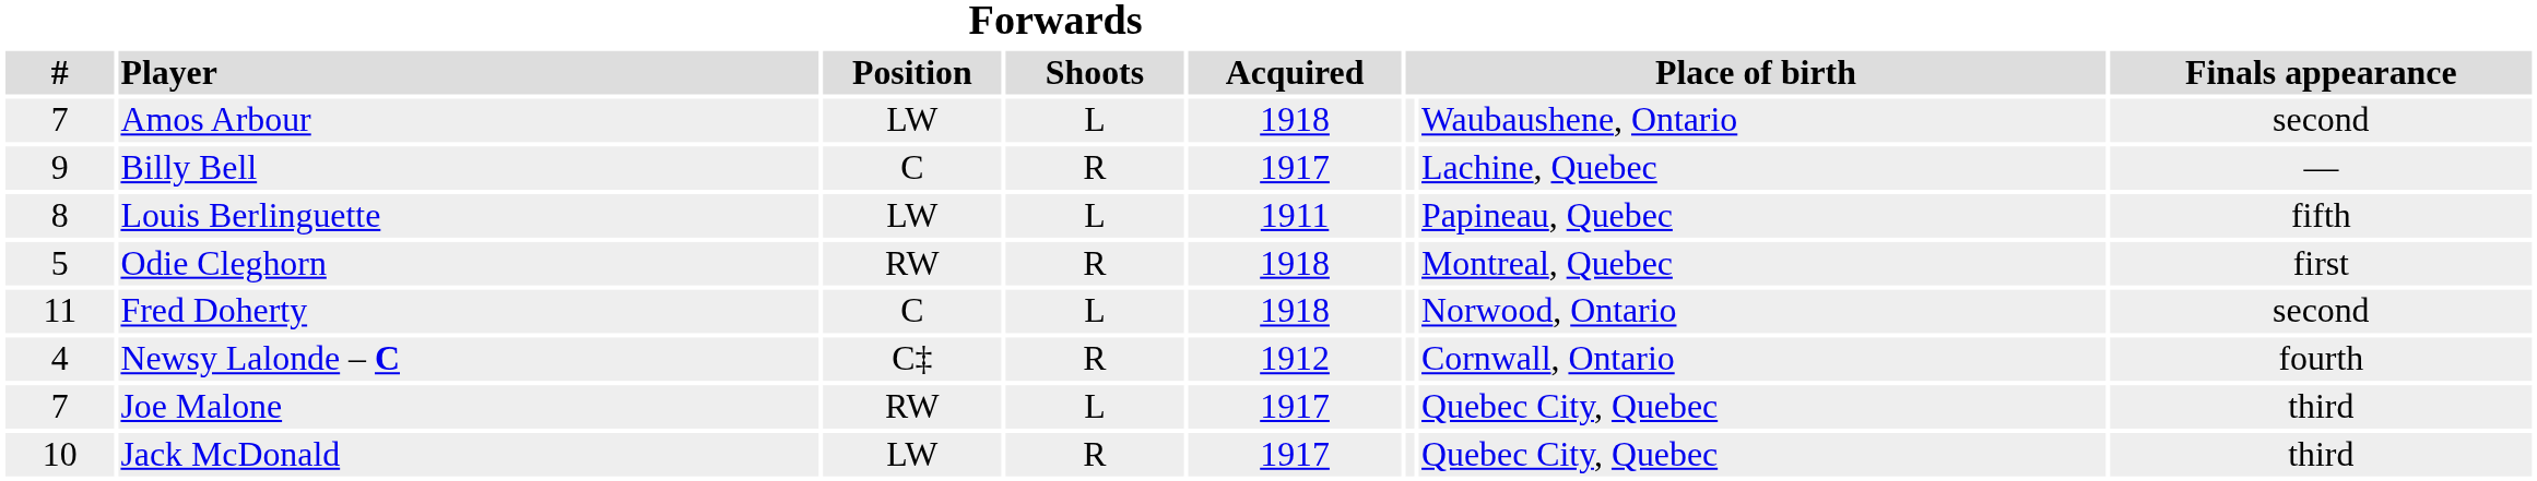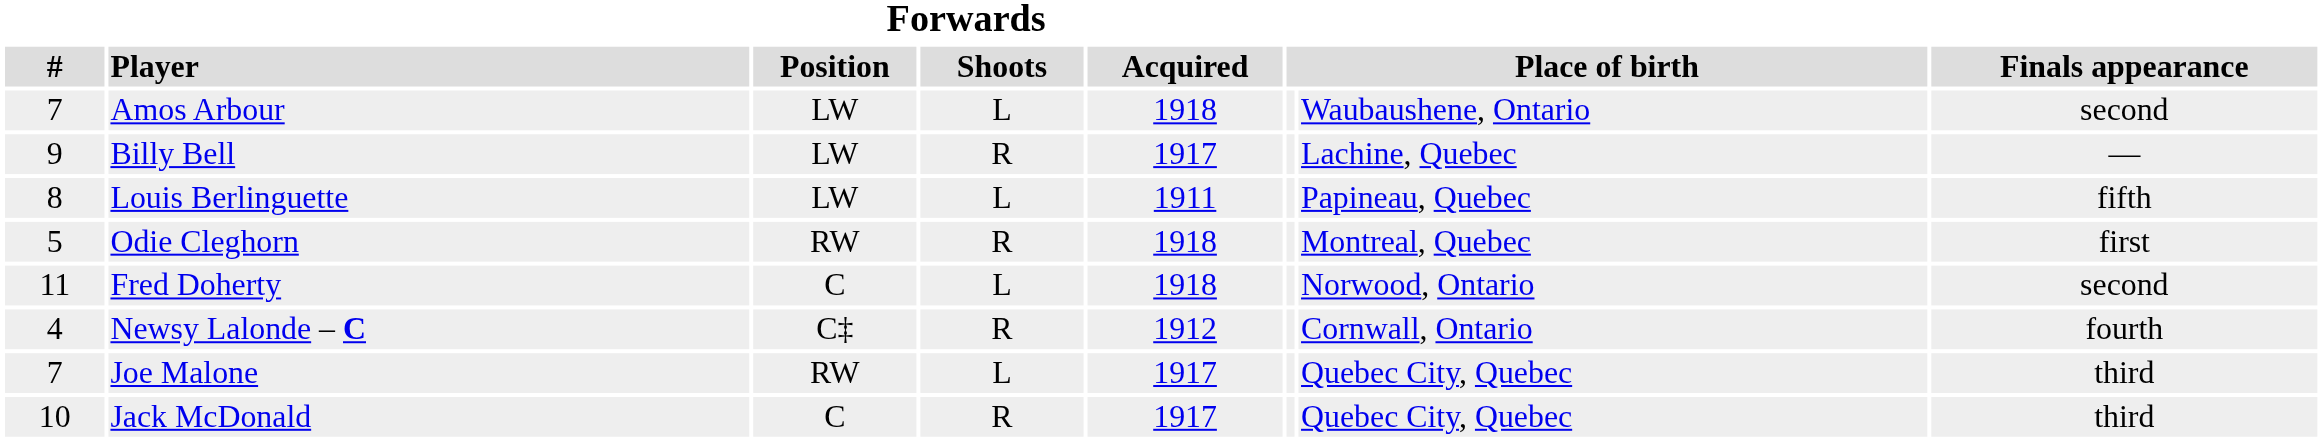 <table style="text-align:center;">
 <tr>
 <th colspan="7"><big>Forwards</big></th>
 </tr>
 <tr style="background:#dddddd;">
 <th style="width:3em">#</th>
 <th style="width:20em; text-align:left">Player</th>
 <th style="width:5em">Position</th>
 <th style="width:5em">Shoots</th>
 <th style="width:6em">Acquired</th>
 <th style="width:20em" colspan="2">Place of birth</th>
 <th style="width:12em">Finals appearance</th>
 </tr>
 <tr style="background:#eeeeee;">
 <td>7</td>
 <td align="left"><a href='#'>Amos Arbour</a></td>
 <td>LW</td>
 <td>L</td>
 <td><a href='#'>1918</a></td>
 <td></td>
 <td align="left"><a href='#'>Waubaushene</a>, <a href='#'>Ontario</a></td>
 <td>second </td>
 </tr>
 <tr style="background:#eeeeee;">
 <td>9</td>
 <td align="left"><a href='#'>Billy Bell</a></td>
-<td>C</td>
+<td>LW</td>
 <td>R</td>
 <td><a href='#'>1917</a></td>
 <td></td>
 <td align="left"><a href='#'>Lachine</a>, <a href='#'>Quebec</a></td>
 <td>—</td>
 </tr>
 <tr style="background:#eeeeee;">
 <td>8</td>
 <td align="left"><a href='#'>Louis Berlinguette</a></td>
 <td>LW</td>
 <td>L</td>
 <td><a href='#'>1911</a></td>
 <td></td>
 <td align="left"><a href='#'>Papineau</a>, <a href='#'>Quebec</a></td>
 <td>fifth </td>
 </tr>
 <tr style="background:#eeeeee;">
 <td>5</td>
 <td align="left"><a href='#'>Odie Cleghorn</a></td>
 <td>RW</td>
 <td>R</td>
 <td><a href='#'>1918</a></td>
 <td></td>
 <td align="left"><a href='#'>Montreal</a>, <a href='#'>Quebec</a></td>
 <td>first</td>
 </tr>
 <tr style="background:#eeeeee;">
 <td>11</td>
 <td align="left"><a href='#'>Fred Doherty</a></td>
 <td>C</td>
 <td>L</td>
 <td><a href='#'>1918</a></td>
 <td></td>
 <td align="left"><a href='#'>Norwood</a>, <a href='#'>Ontario</a></td>
 <td>second </td>
 </tr>
 <tr style="background:#eeeeee;">
 <td>4</td>
 <td align="left"><a href='#'>Newsy Lalonde</a> – <strong><a href='#'>C</a></strong></td>
 <td>C‡</td>
 <td>R</td>
 <td><a href='#'>1912</a></td>
 <td></td>
 <td align="left"><a href='#'>Cornwall</a>, <a href='#'>Ontario</a></td>
 <td>fourth </td>
 </tr>
 <tr style="background:#eeeeee;">
 <td>7</td>
 <td align="left"><a href='#'>Joe Malone</a></td>
 <td>RW</td>
 <td>L</td>
 <td><a href='#'>1917</a></td>
 <td></td>
 <td align="left"><a href='#'>Quebec City</a>, <a href='#'>Quebec</a></td>
 <td>third </td>
 </tr>
 <tr style="background:#eeeeee;">
 <td>10</td>
 <td align="left"><a href='#'>Jack McDonald</a></td>
-<td>LW</td>
+<td>C</td>
 <td>R</td>
 <td><a href='#'>1917</a></td>
 <td></td>
 <td align="left"><a href='#'>Quebec City</a>, <a href='#'>Quebec</a></td>
 <td>third </td>
 </tr>
 </table>
